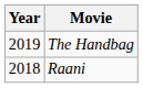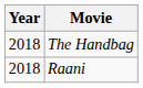 <table class="wikitable" style="font-size: 90%;">
 <tr>
 <th>Year</th>
 <th>Movie</th>
 </tr>
 <tr>
-<td>2019</td>
+<td>2018</td>
 <td><em>The Handbag</em></td>
 </tr>
 <tr>
 <td>2018</td>
 <td><em>Raani</em></td>
 </tr>
 </table>
